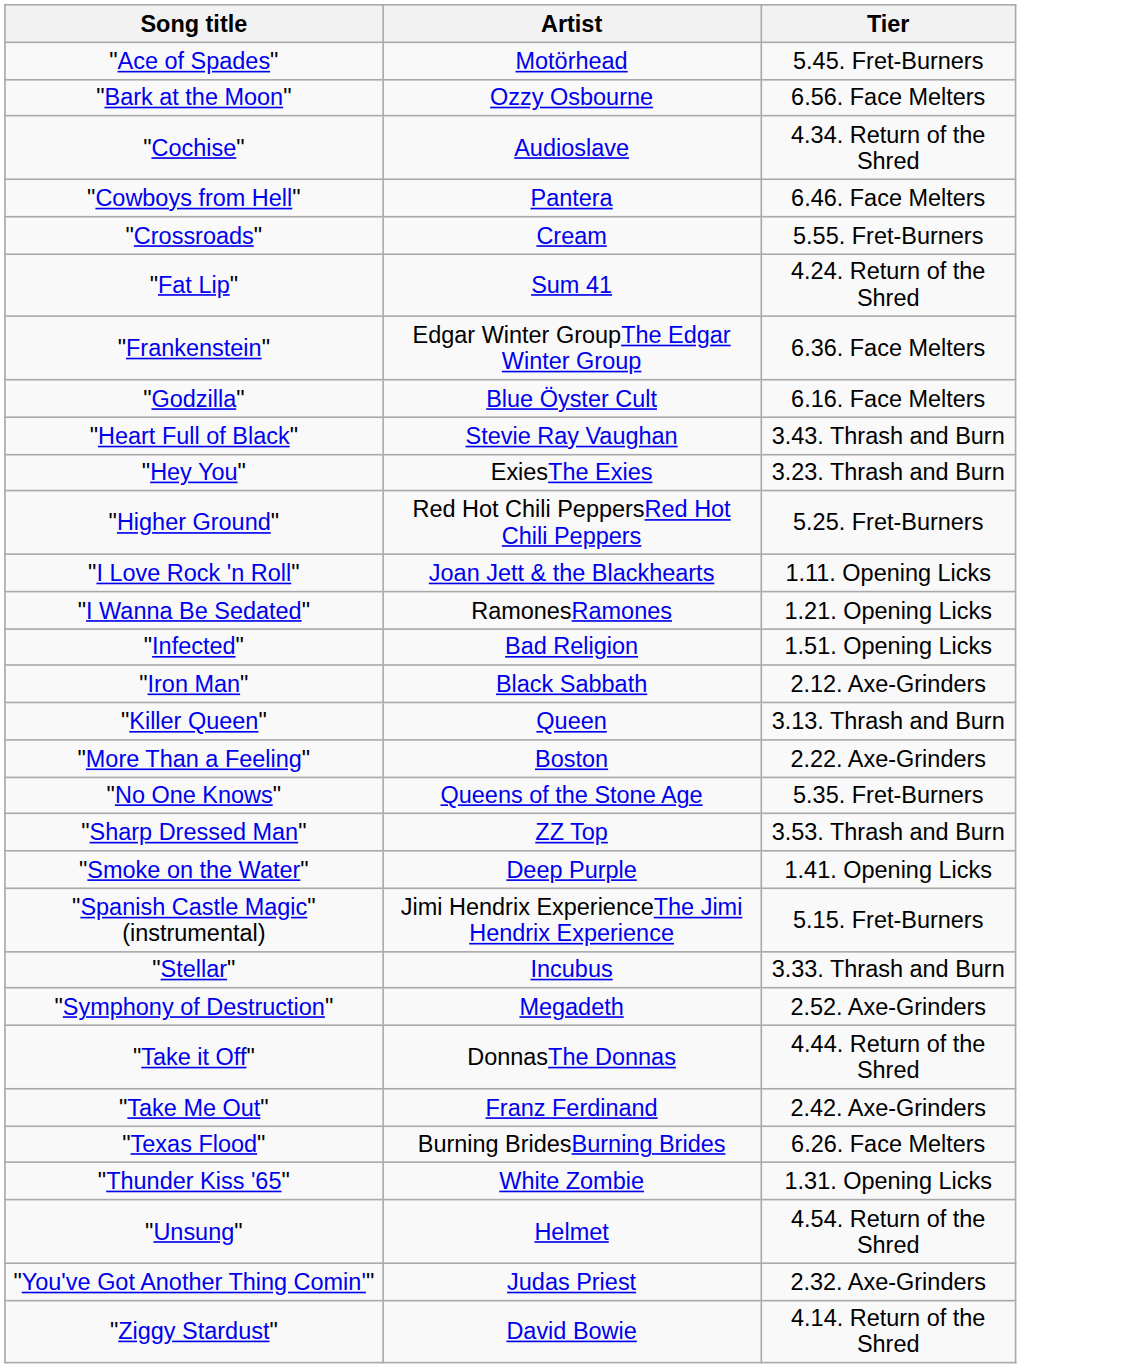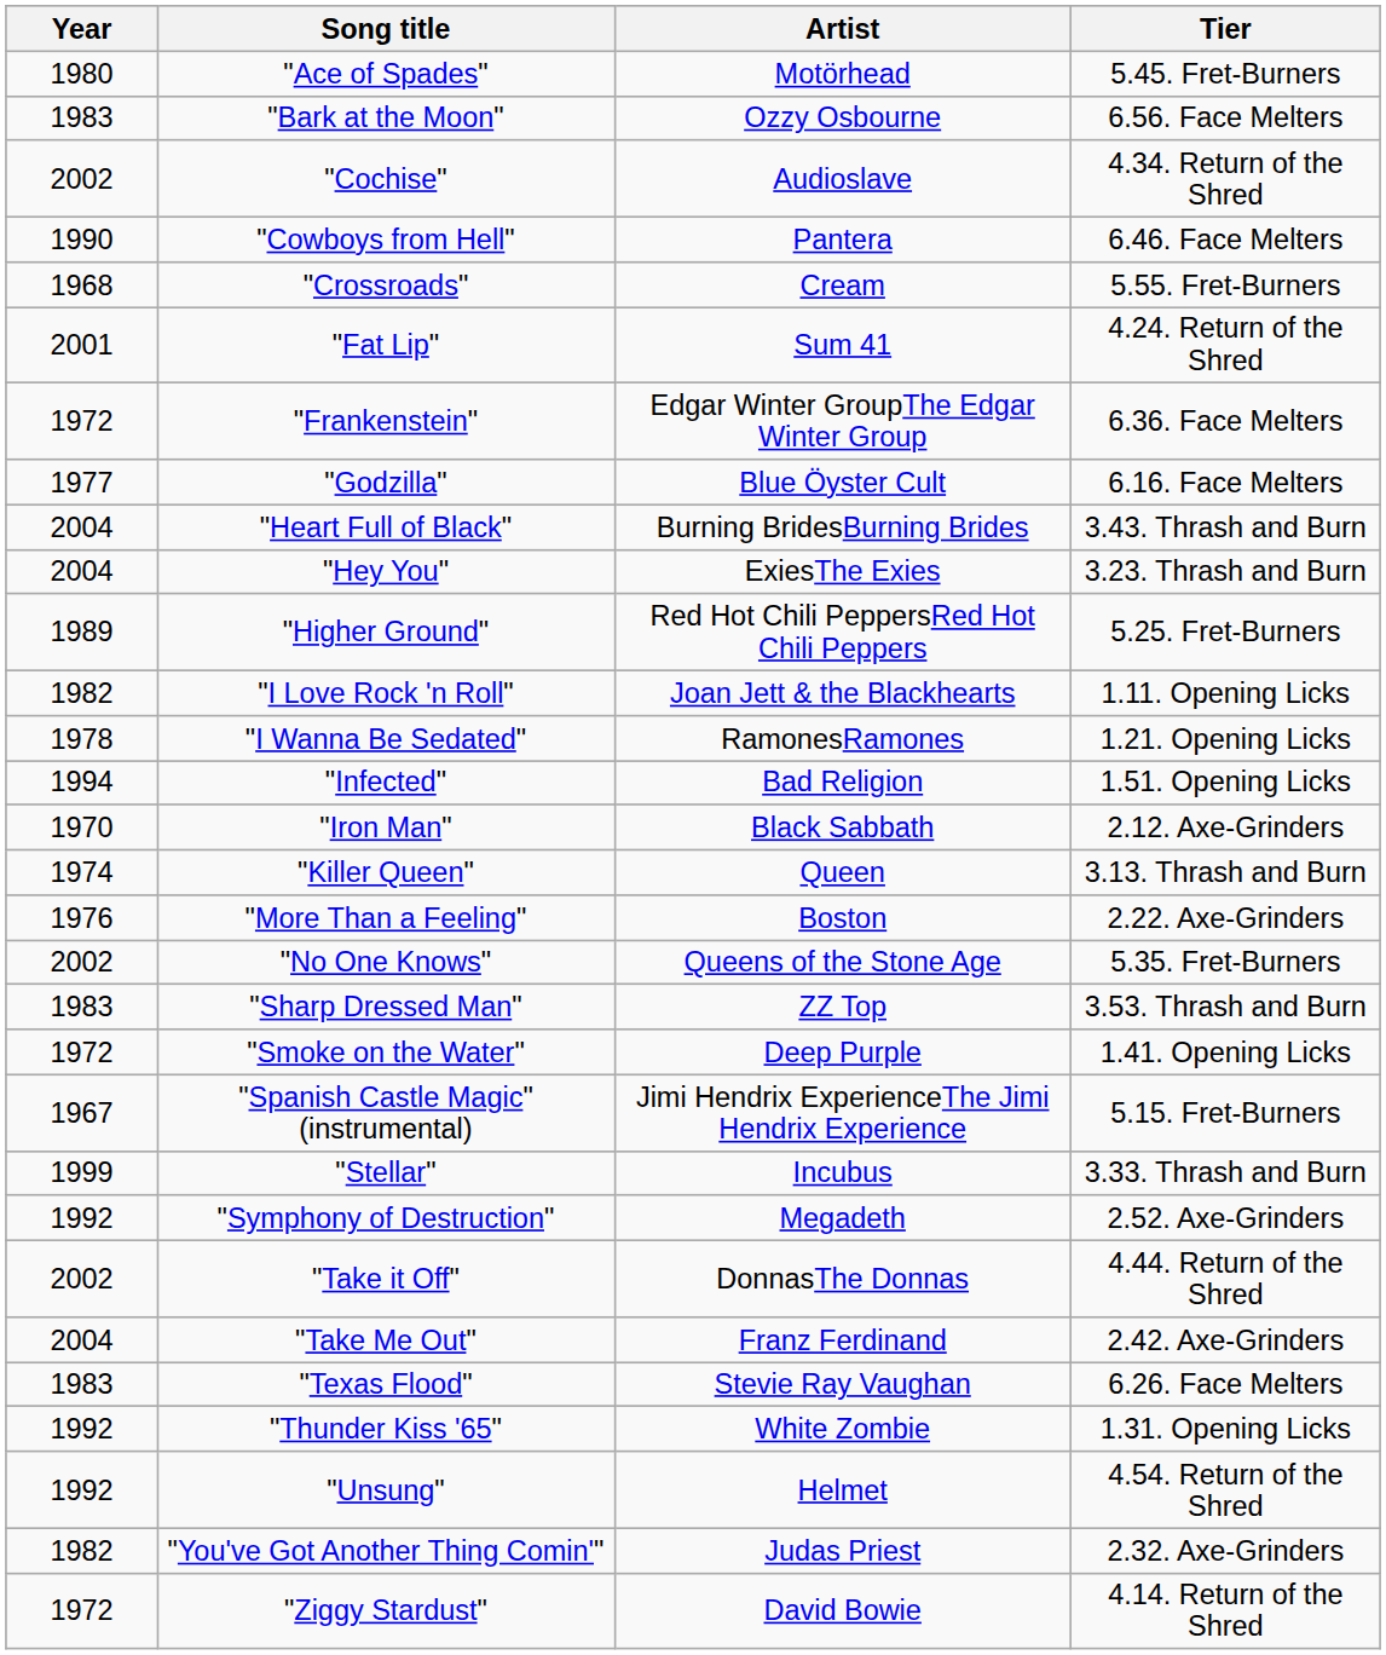 <table class="wikitable sortable" style="font-size:90%; text-align:center; margin: 5px;">
 <tr>
+<th width=70>Year</th>
 <th width=225>Song title</th>
 <th width=225>Artist</th>
 <th width=150>Tier</th>
 </tr>
 <tr>
+<td>1980</td>
 <td>"<a href='#'>Ace of Spades</a>"</td>
 <td><a href='#'>Motörhead</a></td>
 <td><span>5.4</span>5. Fret-Burners</td>
 </tr>
 <tr>
+<td>1983</td>
 <td>"<a href='#'>Bark at the Moon</a>"</td>
 <td><a href='#'>Ozzy Osbourne</a></td>
 <td><span>6.5</span>6. Face Melters</td>
 </tr>
 <tr>
+<td>2002</td>
 <td>"<a href='#'>Cochise</a>"</td>
 <td><a href='#'>Audioslave</a></td>
 <td><span>4.3</span>4. Return of the Shred</td>
 </tr>
 <tr>
+<td>1990</td>
 <td>"<a href='#'>Cowboys from Hell</a>"</td>
 <td><a href='#'>Pantera</a></td>
 <td><span>6.4</span>6. Face Melters</td>
 </tr>
 <tr>
+<td>1968</td>
 <td>"<a href='#'>Crossroads</a>"</td>
 <td><a href='#'>Cream</a></td>
 <td><span>5.5</span>5. Fret-Burners</td>
 </tr>
 <tr>
+<td>2001</td>
 <td>"<a href='#'>Fat Lip</a>"</td>
 <td><a href='#'>Sum 41</a></td>
 <td><span>4.2</span>4. Return of the Shred</td>
 </tr>
 <tr>
+<td>1972</td>
 <td>"<a href='#'>Frankenstein</a>"</td>
 <td><span>Edgar Winter Group</span><a href='#'>The Edgar Winter Group</a></td>
 <td><span>6.3</span>6. Face Melters</td>
 </tr>
 <tr>
+<td>1977</td>
 <td>"<a href='#'>Godzilla</a>"</td>
 <td><a href='#'>Blue Öyster Cult</a></td>
 <td><span>6.1</span>6. Face Melters</td>
 </tr>
 <tr>
+<td>2004</td>
 <td>"<a href='#'>Heart Full of Black</a>"</td>
-<td><a href='#'>Stevie Ray Vaughan</a></td>
+<td><span>Burning Brides</span><a href='#'>Burning Brides</a></td>
 <td><span>3.4</span>3. Thrash and Burn</td>
 </tr>
 <tr>
+<td>2004</td>
 <td>"<a href='#'>Hey You</a>"</td>
 <td><span>Exies</span><a href='#'>The Exies</a></td>
 <td><span>3.2</span>3. Thrash and Burn</td>
 </tr>
 <tr>
+<td>1989</td>
 <td>"<a href='#'>Higher Ground</a>"</td>
 <td><span>Red Hot Chili Peppers</span><a href='#'>Red Hot Chili Peppers</a></td>
 <td><span>5.2</span>5. Fret-Burners</td>
 </tr>
 <tr>
+<td>1982</td>
 <td>"<a href='#'>I Love Rock 'n Roll</a>"</td>
 <td><a href='#'>Joan Jett & the Blackhearts</a></td>
 <td><span>1.1</span>1. Opening Licks</td>
 </tr>
 <tr>
+<td>1978</td>
 <td>"<a href='#'>I Wanna Be Sedated</a>"</td>
 <td><span>Ramones</span><a href='#'>Ramones</a></td>
 <td><span>1.2</span>1. Opening Licks</td>
 </tr>
 <tr>
+<td>1994</td>
 <td>"<a href='#'>Infected</a>"</td>
 <td><a href='#'>Bad Religion</a></td>
 <td><span>1.5</span>1. Opening Licks</td>
 </tr>
 <tr>
+<td>1970</td>
 <td>"<a href='#'>Iron Man</a>"</td>
 <td><a href='#'>Black Sabbath</a></td>
 <td><span>2.1</span>2. Axe-Grinders</td>
 </tr>
 <tr>
+<td>1974</td>
 <td>"<a href='#'>Killer Queen</a>"</td>
 <td><a href='#'>Queen</a></td>
 <td><span>3.1</span>3. Thrash and Burn</td>
 </tr>
 <tr>
+<td>1976</td>
 <td>"<a href='#'>More Than a Feeling</a>"</td>
 <td><a href='#'>Boston</a></td>
 <td><span>2.2</span>2. Axe-Grinders</td>
 </tr>
 <tr>
+<td>2002</td>
 <td>"<a href='#'>No One Knows</a>"</td>
 <td><a href='#'>Queens of the Stone Age</a></td>
 <td><span>5.3</span>5. Fret-Burners</td>
 </tr>
 <tr>
+<td>1983</td>
 <td>"<a href='#'>Sharp Dressed Man</a>"</td>
 <td><a href='#'>ZZ Top</a></td>
 <td><span>3.5</span>3. Thrash and Burn</td>
 </tr>
 <tr>
+<td>1972</td>
 <td>"<a href='#'>Smoke on the Water</a>"</td>
 <td><a href='#'>Deep Purple</a></td>
 <td><span>1.4</span>1. Opening Licks</td>
 </tr>
 <tr>
+<td>1967</td>
 <td>"<a href='#'>Spanish Castle Magic</a>" (instrumental)</td>
 <td><span>Jimi Hendrix Experience</span><a href='#'>The Jimi Hendrix Experience</a></td>
 <td><span>5.1</span>5. Fret-Burners</td>
 </tr>
 <tr>
+<td>1999</td>
 <td>"<a href='#'>Stellar</a>"</td>
 <td><a href='#'>Incubus</a></td>
 <td><span>3.3</span>3. Thrash and Burn</td>
 </tr>
 <tr>
+<td>1992</td>
 <td>"<a href='#'>Symphony of Destruction</a>"</td>
 <td><a href='#'>Megadeth</a></td>
 <td><span>2.5</span>2. Axe-Grinders</td>
 </tr>
 <tr>
+<td>2002</td>
 <td>"<a href='#'>Take it Off</a>"</td>
 <td><span>Donnas</span><a href='#'>The Donnas</a></td>
 <td><span>4.4</span>4. Return of the Shred</td>
 </tr>
 <tr>
+<td>2004</td>
 <td>"<a href='#'>Take Me Out</a>"</td>
 <td><a href='#'>Franz Ferdinand</a></td>
 <td><span>2.4</span>2. Axe-Grinders</td>
 </tr>
 <tr>
+<td>1983</td>
 <td>"<a href='#'>Texas Flood</a>"</td>
-<td><span>Burning Brides</span><a href='#'>Burning Brides</a></td>
+<td><a href='#'>Stevie Ray Vaughan</a></td>
 <td><span>6.2</span>6. Face Melters</td>
 </tr>
 <tr>
+<td>1992</td>
 <td>"<a href='#'>Thunder Kiss '65</a>"</td>
 <td><a href='#'>White Zombie</a></td>
 <td><span>1.3</span>1. Opening Licks</td>
 </tr>
 <tr>
+<td>1992</td>
 <td>"<a href='#'>Unsung</a>"</td>
 <td><a href='#'>Helmet</a></td>
 <td><span>4.5</span>4. Return of the Shred</td>
 </tr>
 <tr>
+<td>1982</td>
 <td>"<a href='#'>You've Got Another Thing Comin'</a>"</td>
 <td><a href='#'>Judas Priest</a></td>
 <td><span>2.3</span>2. Axe-Grinders</td>
 </tr>
 <tr>
+<td>1972</td>
 <td>"<a href='#'>Ziggy Stardust</a>"</td>
 <td><a href='#'>David Bowie</a></td>
 <td><span>4.1</span>4. Return of the Shred</td>
 </tr>
 </table>
